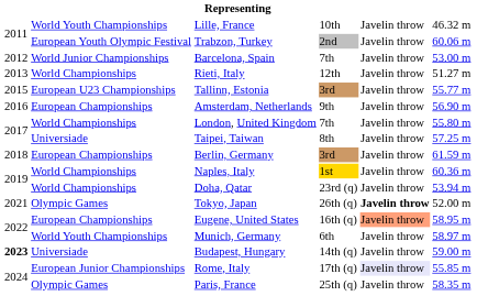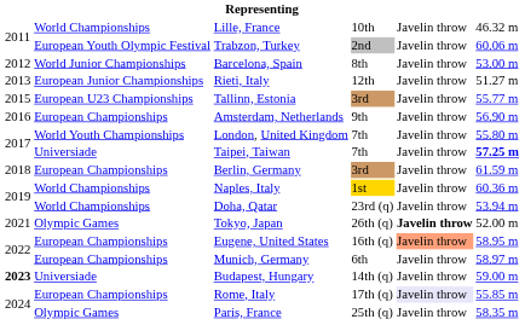 <table>
 <tr>
 <th colspan="6">Representing </th>
 </tr>
 <tr>
 <td rowspan=2>2011</td>
-<td><a href='#'>World Youth Championships</a></td>
+<td><a href='#'>World Championships</a></td>
 <td><a href='#'>Lille, France</a></td>
 <td>10th</td>
 <td>Javelin throw</td>
 <td>46.32 m</td>
 </tr>
 <tr>
 <td><a href='#'>European Youth Olympic Festival</a></td>
 <td><a href='#'>Trabzon, Turkey</a></td>
 <td bgcolor=silver>2nd</td>
 <td>Javelin throw</td>
 <td><a href='#'>60.06 m</a></td>
 </tr>
 <tr>
 <td>2012</td>
 <td><a href='#'>World Junior Championships</a></td>
 <td><a href='#'>Barcelona, Spain</a></td>
-<td>7th</td>
+<td>8th</td>
 <td>Javelin throw</td>
 <td><a href='#'>53.00 m</a></td>
 </tr>
 <tr>
 <td>2013</td>
-<td><a href='#'>World Championships</a></td>
+<td><a href='#'>European Junior Championships</a></td>
 <td><a href='#'>Rieti, Italy</a></td>
 <td>12th</td>
 <td>Javelin throw</td>
 <td>51.27 m</td>
 </tr>
 <tr>
 <td>2015</td>
 <td><a href='#'>European U23 Championships</a></td>
 <td><a href='#'>Tallinn, Estonia</a></td>
 <td bgcolor=cc9966>3rd</td>
 <td>Javelin throw</td>
 <td><a href='#'>55.77 m</a></td>
 </tr>
 <tr>
 <td>2016</td>
 <td><a href='#'>European Championships</a></td>
 <td><a href='#'>Amsterdam, Netherlands</a></td>
 <td>9th</td>
 <td>Javelin throw</td>
 <td><a href='#'>56.90 m</a></td>
 </tr>
 <tr>
 <td rowspan=2>2017</td>
-<td><a href='#'>World Championships</a></td>
+<td><a href='#'>World Youth Championships</a></td>
 <td><a href='#'>London</a>, <a href='#'>United Kingdom</a></td>
 <td>7th</td>
 <td>Javelin throw</td>
 <td><a href='#'>55.80 m</a></td>
 </tr>
 <tr>
 <td><a href='#'>Universiade</a></td>
 <td><a href='#'>Taipei, Taiwan</a></td>
-<td>8th</td>
+<td>7th</td>
 <td>Javelin throw</td>
-<td><a href='#'>57.25 m</a></td>
+<td><strong><a href='#'>57.25 m</a></strong></td>
 </tr>
 <tr>
 <td>2018</td>
 <td><a href='#'>European Championships</a></td>
 <td><a href='#'>Berlin, Germany</a></td>
 <td bgcolor=cc9966>3rd</td>
 <td>Javelin throw</td>
 <td><a href='#'>61.59 m</a></td>
 </tr>
 <tr>
 <td rowspan=2>2019</td>
 <td><a href='#'>World Championships</a></td>
 <td><a href='#'>Naples, Italy</a></td>
 <td bgcolor=gold>1st</td>
 <td>Javelin throw</td>
 <td><a href='#'>60.36 m</a></td>
 </tr>
 <tr>
 <td><a href='#'>World Championships</a></td>
 <td><a href='#'>Doha, Qatar</a></td>
 <td>23rd (q)</td>
 <td>Javelin throw</td>
 <td><a href='#'>53.94 m</a></td>
 </tr>
 <tr>
 <td>2021</td>
 <td><a href='#'>Olympic Games</a></td>
 <td><a href='#'>Tokyo, Japan</a></td>
 <td>26th  (q)</td>
 <td><strong>Javelin throw</strong></td>
 <td>52.00 m</td>
 </tr>
 <tr>
 <td rowspan=2>2022</td>
 <td><a href='#'>European Championships</a></td>
 <td><a href='#'>Eugene, United States</a></td>
 <td>16th (q)</td>
 <td style="background: lightsalmon;">Javelin throw</td>
 <td><a href='#'>58.95 m</a></td>
 </tr>
 <tr>
-<td><a href='#'>World Youth Championships</a></td>
+<td><a href='#'>European Championships</a></td>
 <td><a href='#'>Munich, Germany</a></td>
 <td>6th</td>
 <td>Javelin throw</td>
 <td><a href='#'>58.97 m</a></td>
 </tr>
 <tr>
 <td><strong>2023</strong></td>
 <td><a href='#'>Universiade</a></td>
 <td><a href='#'>Budapest, Hungary</a></td>
 <td>14th (q)</td>
 <td>Javelin throw</td>
 <td><a href='#'>59.00 m</a></td>
 </tr>
 <tr>
 <td rowspan=2>2024</td>
-<td><a href='#'>European Junior Championships</a></td>
+<td><a href='#'>European Championships</a></td>
 <td><a href='#'>Rome, Italy</a></td>
 <td>17th (q)</td>
 <td style="background: lavender;">Javelin throw</td>
 <td><a href='#'>55.85 m</a></td>
 </tr>
 <tr>
 <td><a href='#'>Olympic Games</a></td>
 <td><a href='#'>Paris, France</a></td>
 <td>25th (q)</td>
 <td>Javelin throw</td>
 <td><a href='#'>58.35 m</a></td>
 </tr>
 </table>
